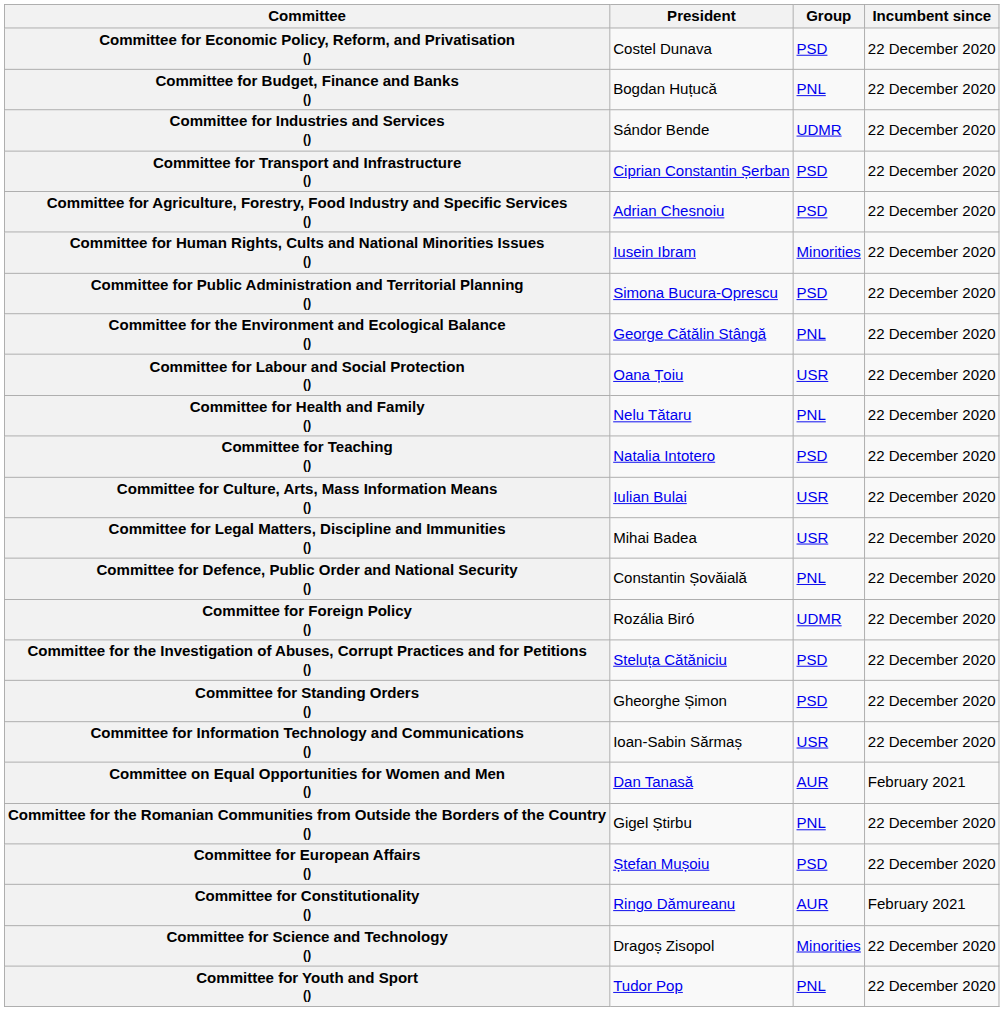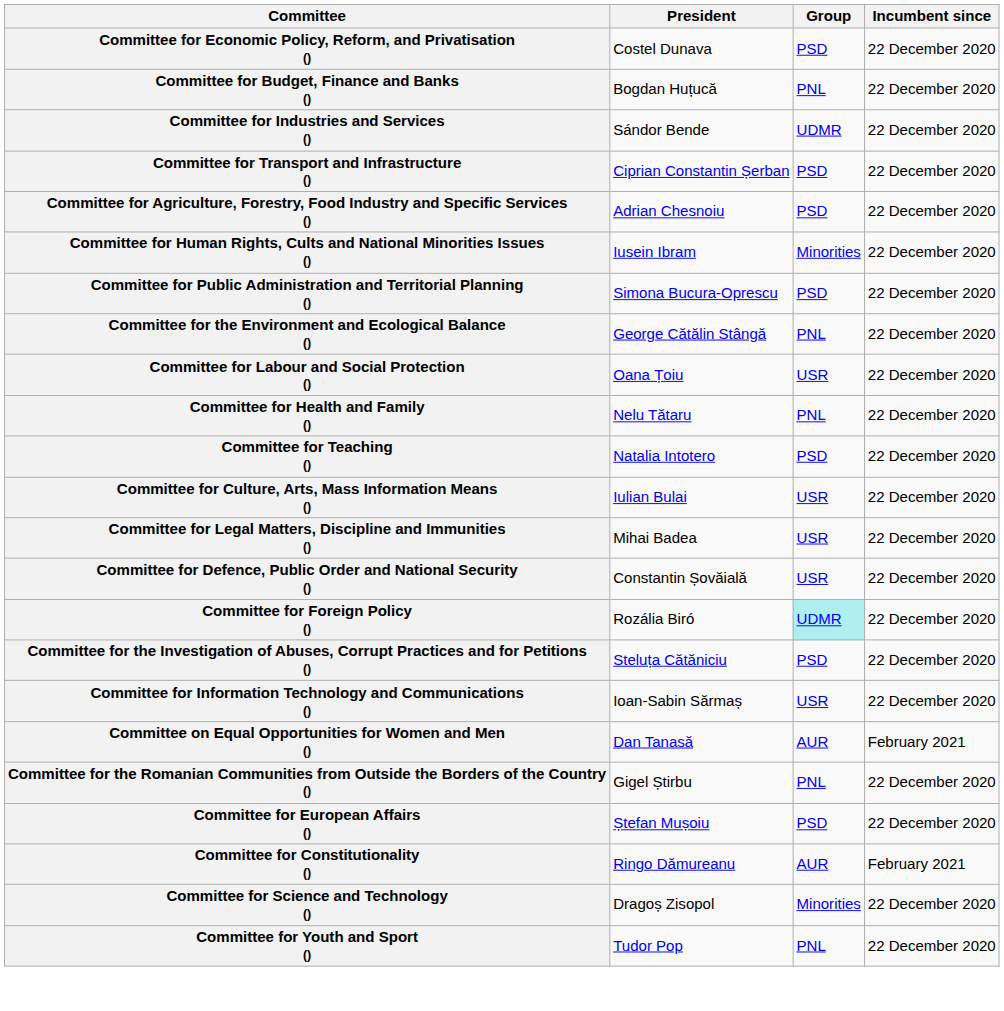 <table class="wikitable plainrowheaders">
 <tr>
 <th scope="col"!scope="row">Committee</th>
 <th scope="col">President</th>
 <th scope="col">Group</th>
 <th scope="col">Incumbent since</th>
 </tr>
 <tr>
 <th scope="row">Committee for Economic Policy, Reform, and Privatisation<br><small>()</small></th>
 <td>Costel Dunava</td>
 <td><a href='#'>PSD</a></td>
 <td>22 December 2020</td>
 </tr>
 <tr>
 <th scope="row">Committee for Budget, Finance and Banks<br><small>()</small></th>
 <td>Bogdan Huțucă</td>
 <td><a href='#'>PNL</a></td>
 <td>22 December 2020</td>
 </tr>
 <tr>
 <th scope="row">Committee for Industries and Services<br><small>()</small></th>
 <td>Sándor Bende</td>
 <td><a href='#'>UDMR</a></td>
 <td>22 December 2020</td>
 </tr>
 <tr>
 <th scope="row">Committee for Transport and Infrastructure<br><small>()</small></th>
 <td><a href='#'>Ciprian Constantin Șerban</a></td>
 <td><a href='#'>PSD</a></td>
 <td>22 December 2020</td>
 </tr>
 <tr>
 <th scope="row">Committee for Agriculture, Forestry, Food Industry and Specific Services<br><small>()</small></th>
 <td><a href='#'>Adrian Chesnoiu</a></td>
 <td><a href='#'>PSD</a></td>
 <td>22 December 2020</td>
 </tr>
 <tr>
 <th scope="row">Committee for Human Rights, Cults and National Minorities Issues<br><small>()</small></th>
 <td><a href='#'>Iusein Ibram</a></td>
 <td><a href='#'>Minorities</a></td>
 <td>22 December 2020</td>
 </tr>
 <tr>
 <th scope="row">Committee for Public Administration and Territorial Planning<br><small>()</small></th>
 <td><a href='#'>Simona Bucura-Oprescu</a></td>
 <td><a href='#'>PSD</a></td>
 <td>22 December 2020</td>
 </tr>
 <tr>
 <th scope="row">Committee for the Environment and Ecological Balance<br><small>()</small></th>
 <td><a href='#'>George Cătălin Stângă</a></td>
 <td><a href='#'>PNL</a></td>
 <td>22 December 2020</td>
 </tr>
 <tr>
 <th scope="row">Committee for Labour and Social Protection<br><small>()</small></th>
 <td><a href='#'>Oana Țoiu</a></td>
 <td><a href='#'>USR</a></td>
 <td>22 December 2020</td>
 </tr>
 <tr>
 <th scope="row">Committee for Health and Family<br><small>()</small></th>
 <td><a href='#'>Nelu Tătaru</a></td>
 <td><a href='#'>PNL</a></td>
 <td>22 December 2020</td>
 </tr>
 <tr>
 <th scope="row">Committee for Teaching<br><small>()</small></th>
 <td><a href='#'>Natalia Intotero</a></td>
 <td><a href='#'>PSD</a></td>
 <td>22 December 2020</td>
 </tr>
 <tr>
 <th scope="row">Committee for Culture, Arts, Mass Information Means<br><small>()</small></th>
 <td><a href='#'>Iulian Bulai</a></td>
 <td><a href='#'>USR</a></td>
 <td>22 December 2020</td>
 </tr>
 <tr>
 <th scope="row">Committee for Legal Matters, Discipline and Immunities<br><small>()</small></th>
 <td>Mihai Badea</td>
 <td><a href='#'>USR</a></td>
 <td>22 December 2020</td>
 </tr>
 <tr>
 <th scope="row">Committee for Defence, Public Order and National Security<br><small>()</small></th>
 <td>Constantin Șovăială</td>
-<td><a href='#'>PNL</a></td>
+<td><a href='#'>USR</a></td>
 <td>22 December 2020</td>
 </tr>
 <tr>
 <th scope="row">Committee for Foreign Policy<br><small>()</small></th>
 <td>Rozália Biró</td>
-<td><a href='#'>UDMR</a></td>
+<td style="background: paleturquoise;"><a href='#'>UDMR</a></td>
 <td>22 December 2020</td>
 </tr>
 <tr>
 <th scope="row">Committee for the Investigation of Abuses, Corrupt Practices and for Petitions<br><small>()</small></th>
 <td><a href='#'>Steluța Cătăniciu</a></td>
-<td><a href='#'>PSD</a></td>
-<td>22 December 2020</td>
-</tr>
-<tr>
-<th scope="row">Committee for Standing Orders<br><small>()</small></th>
-<td>Gheorghe Șimon</td>
 <td><a href='#'>PSD</a></td>
 <td>22 December 2020</td>
 </tr>
 <tr>
 <th scope="row">Committee for Information Technology and Communications<br><small>()</small></th>
 <td>Ioan-Sabin Sărmaș</td>
 <td><a href='#'>USR</a></td>
 <td>22 December 2020</td>
 </tr>
 <tr>
 <th scope="row">Committee on Equal Opportunities for Women and Men<br><small>()</small></th>
 <td><a href='#'>Dan Tanasă</a></td>
 <td><a href='#'>AUR</a></td>
 <td>February 2021</td>
 </tr>
 <tr>
 <th scope="row">Committee for the Romanian Communities from Outside the Borders of the Country<br><small>()</small></th>
 <td>Gigel Știrbu</td>
 <td><a href='#'>PNL</a></td>
 <td>22 December 2020</td>
 </tr>
 <tr>
 <th scope="row">Committee for European Affairs<br><small>()</small></th>
 <td><a href='#'>Ștefan Mușoiu</a></td>
 <td><a href='#'>PSD</a></td>
 <td>22 December 2020</td>
 </tr>
 <tr>
 <th scope="row">Committee for Constitutionality<br><small>()</small></th>
 <td><a href='#'>Ringo Dămureanu</a></td>
 <td><a href='#'>AUR</a></td>
 <td>February 2021</td>
 </tr>
 <tr>
 <th scope="row">Committee for Science and Technology<br><small>()</small></th>
 <td>Dragoș Zisopol</td>
 <td><a href='#'>Minorities</a></td>
 <td>22 December 2020</td>
 </tr>
 <tr>
 <th scope="row">Committee for Youth and Sport<br><small>()</small></th>
 <td><a href='#'>Tudor Pop</a></td>
 <td><a href='#'>PNL</a></td>
 <td>22 December 2020</td>
 </tr>
 </table>
